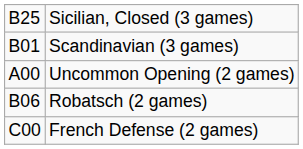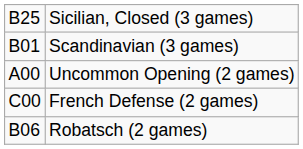 <table class="wikitable">
 <tr>
 <td>B25</td>
 <td>Sicilian, Closed (3 games)</td>
 </tr>
 <tr>
 <td>B01</td>
 <td>Scandinavian (3 games)</td>
 </tr>
 <tr>
 <td>A00</td>
 <td>Uncommon Opening (2 games)</td>
 </tr>
 <tr>
+<td>C00</td>
+<td>French Defense (2 games)</td>
+</tr>
+<tr>
 <td>B06</td>
 <td>Robatsch (2 games)</td>
 </tr>
-<tr>
-<td>C00</td>
-<td>French Defense (2 games)</td>
-</tr>
 </table>
